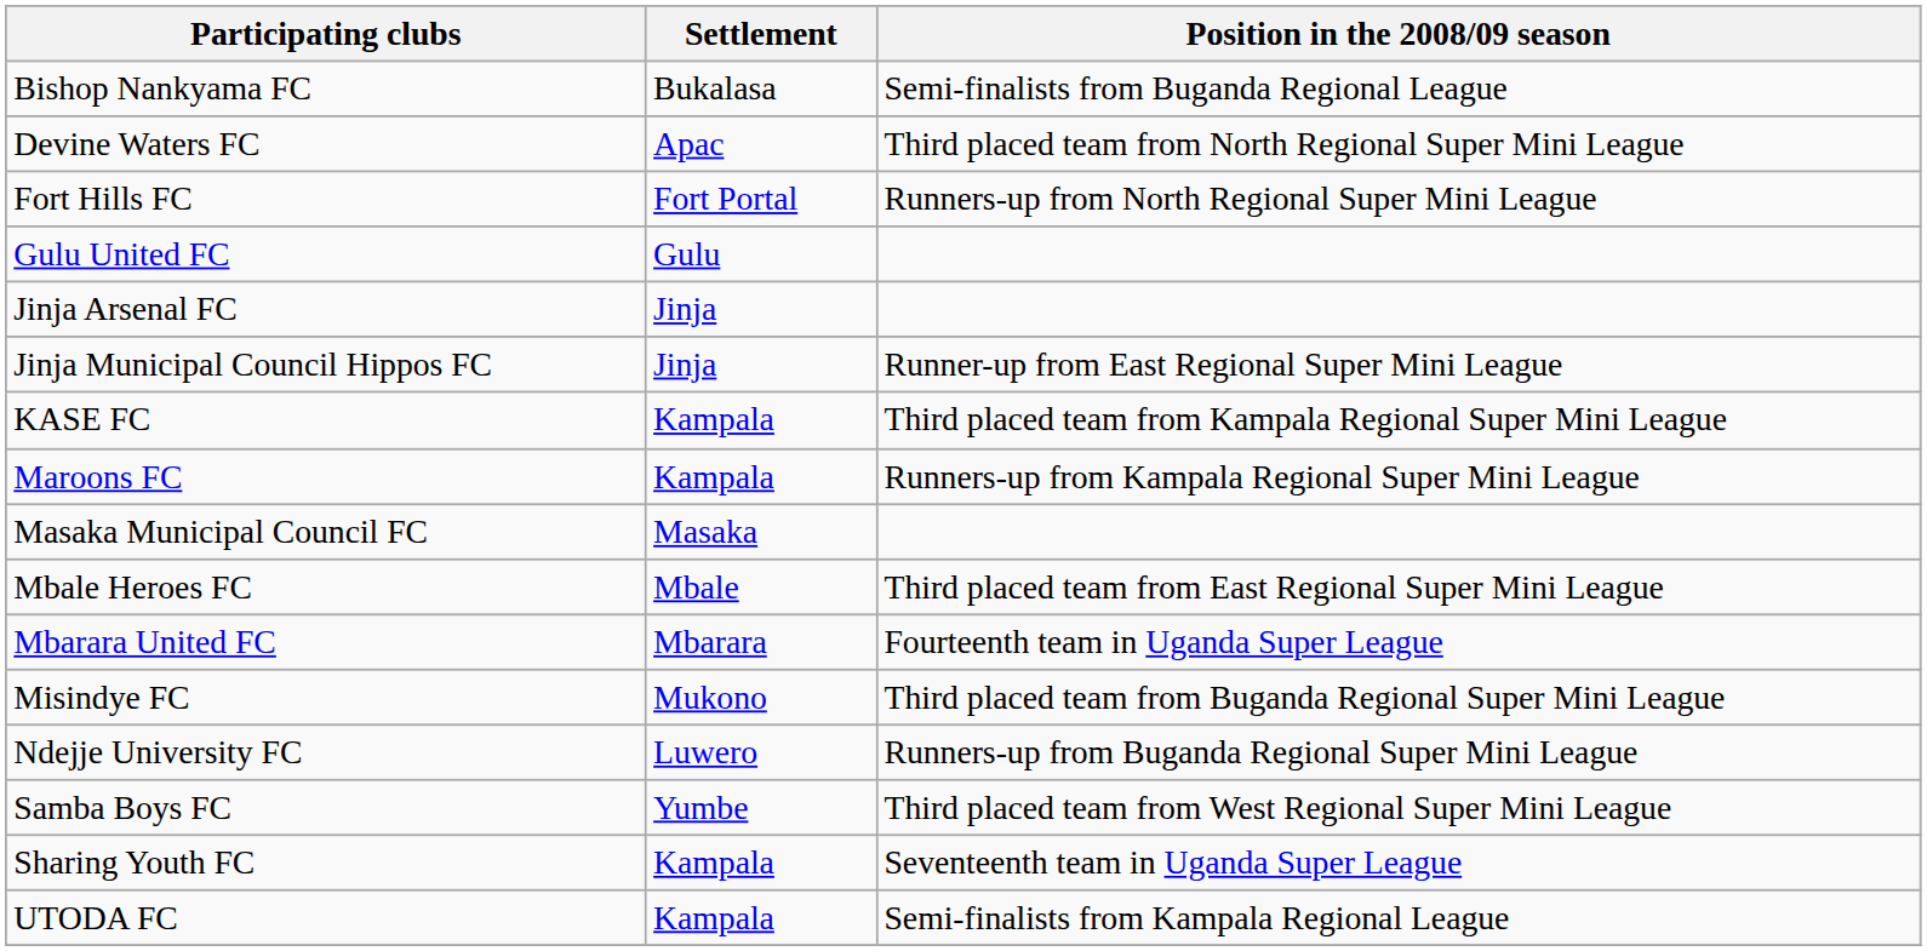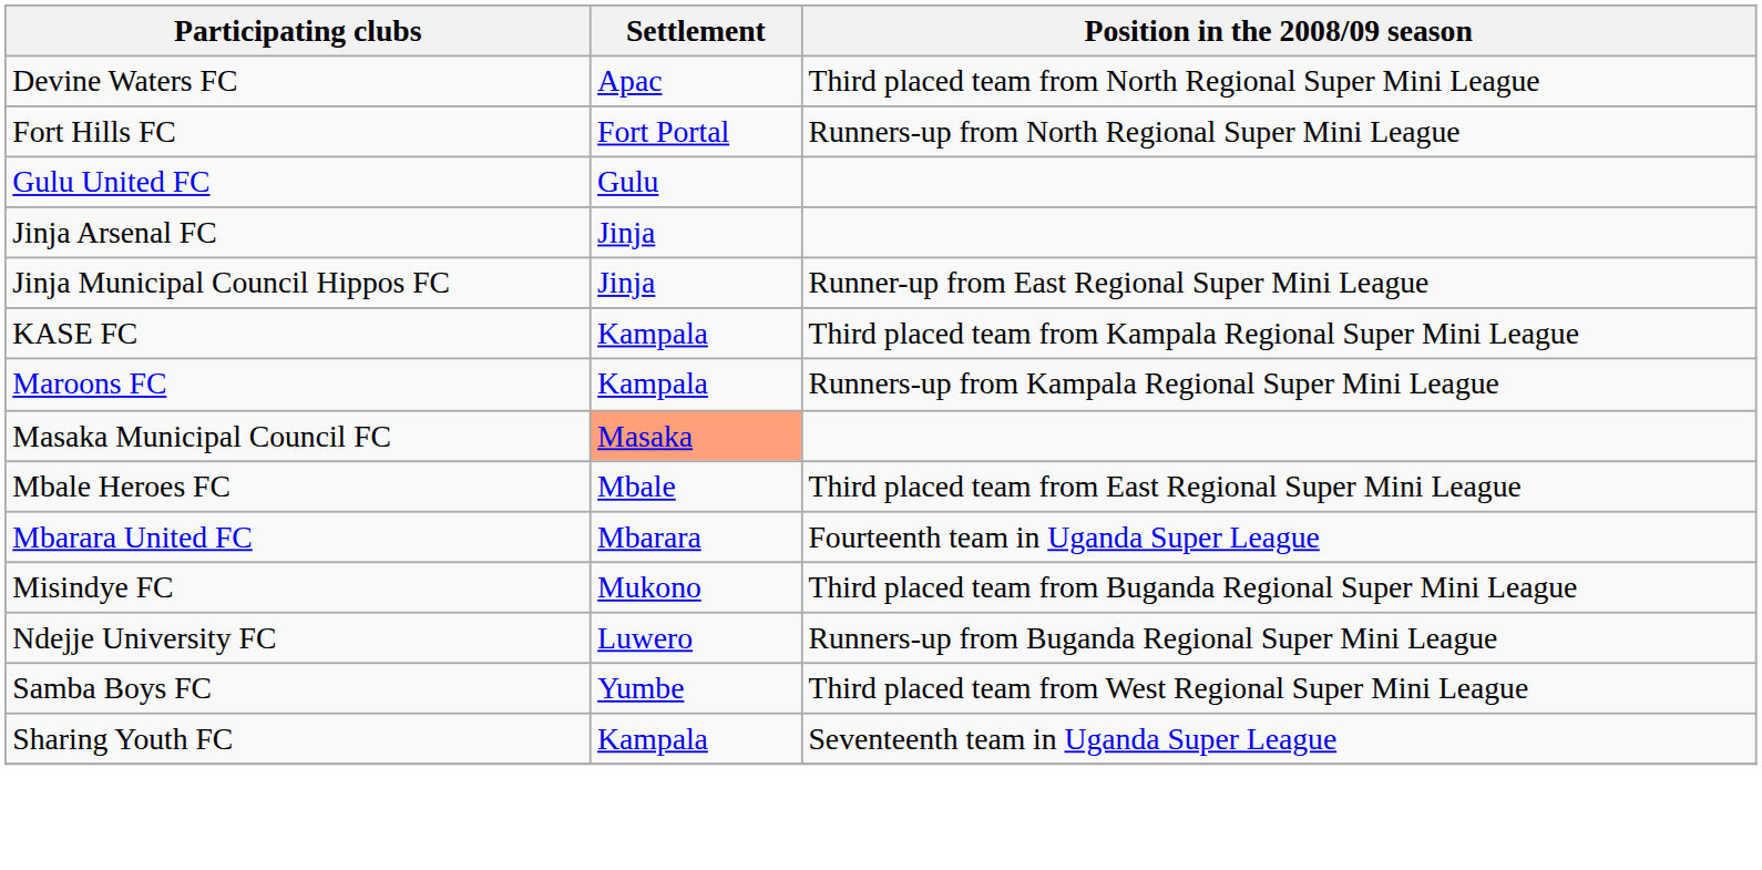 <table class="wikitable" style="font-size:95%">
 <tr>
 <th width="300px">Participating clubs</th>
 <th width="100px">Settlement</th>
 <th width="500px">Position in the 2008/09 season</th>
-</tr>
-<tr>
-<td>Bishop Nankyama FC</td>
-<td>Bukalasa</td>
-<td>Semi-finalists from Buganda Regional League</td>
 </tr>
 <tr>
 <td>Devine Waters FC</td>
 <td><a href='#'>Apac</a></td>
 <td>Third placed team from North Regional Super Mini League</td>
 </tr>
 <tr>
 <td>Fort Hills FC</td>
 <td><a href='#'>Fort Portal</a></td>
 <td>Runners-up from North Regional Super Mini League</td>
 </tr>
 <tr>
 <td><a href='#'>Gulu United FC</a></td>
 <td><a href='#'>Gulu</a></td>
 <td></td>
 </tr>
 <tr>
 <td>Jinja Arsenal FC</td>
 <td><a href='#'>Jinja</a></td>
 <td></td>
 </tr>
 <tr>
 <td>Jinja Municipal Council Hippos FC</td>
 <td><a href='#'>Jinja</a></td>
 <td>Runner-up from East Regional Super Mini League</td>
 </tr>
 <tr>
 <td>KASE FC</td>
 <td><a href='#'>Kampala</a></td>
 <td>Third placed team from Kampala Regional Super Mini League</td>
 </tr>
 <tr>
 <td><a href='#'>Maroons FC</a></td>
 <td><a href='#'>Kampala</a></td>
 <td>Runners-up from Kampala Regional Super Mini League</td>
 </tr>
 <tr>
 <td>Masaka Municipal Council FC</td>
-<td><a href='#'>Masaka</a></td>
+<td style="background: lightsalmon;"><a href='#'>Masaka</a></td>
 <td></td>
 </tr>
 <tr>
 <td>Mbale Heroes FC</td>
 <td><a href='#'>Mbale</a></td>
 <td>Third placed team from East Regional Super Mini League</td>
 </tr>
 <tr>
 <td><a href='#'>Mbarara United FC</a></td>
 <td><a href='#'>Mbarara</a></td>
 <td>Fourteenth team in <a href='#'>Uganda Super League</a></td>
 </tr>
 <tr>
 <td>Misindye FC</td>
 <td><a href='#'>Mukono</a></td>
 <td>Third placed team from Buganda Regional Super Mini League</td>
 </tr>
 <tr>
 <td>Ndejje University FC</td>
 <td><a href='#'>Luwero</a></td>
 <td>Runners-up from Buganda Regional Super Mini League</td>
 </tr>
 <tr>
 <td>Samba Boys FC</td>
 <td><a href='#'>Yumbe</a></td>
 <td>Third placed team from West Regional Super Mini League</td>
 </tr>
 <tr>
 <td>Sharing Youth FC</td>
 <td><a href='#'>Kampala</a></td>
 <td>Seventeenth team in <a href='#'>Uganda Super League</a></td>
 </tr>
 <tr>
-<td>UTODA FC</td>
-<td><a href='#'>Kampala</a></td>
-<td>Semi-finalists from Kampala Regional League</td>
-</tr>
-<tr>
 </tr>
 </table>
